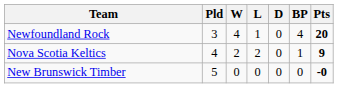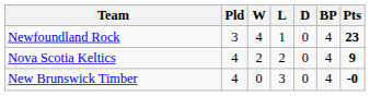 <table class="wikitable" style="text-align: center;">
 <tr>
 <th width="250">Team</th>
 <th width="20">Pld</th>
 <th width="20">W</th>
 <th width="20">L</th>
 <th width="20">D</th>
 <th width="20">BP</th>
 <th width="20">Pts</th>
 </tr>
 <tr>
 <td align=left><a href='#'>Newfoundland Rock</a></td>
 <td>3</td>
 <td>4</td>
 <td>1</td>
 <td>0</td>
 <td>4</td>
-<td><strong>20</strong></td>
+<td><strong>23</strong></td>
 </tr>
 <tr>
 <td align=left><a href='#'>Nova Scotia Keltics</a></td>
 <td>4</td>
 <td>2</td>
 <td>2</td>
 <td>0</td>
-<td>1</td>
+<td>4</td>
 <td><strong>9</strong></td>
 </tr>
 <tr>
 <td align=left><a href='#'>New Brunswick Timber</a></td>
-<td>5</td>
+<td>4</td>
 <td>0</td>
+<td>3</td>
 <td>0</td>
-<td>0</td>
-<td>0</td>
+<td>4</td>
 <td><strong>-0</strong></td>
 </tr>
 </table>
